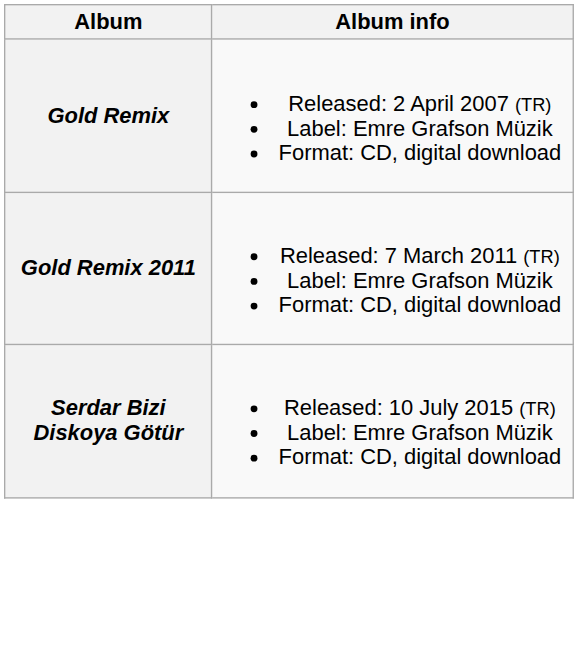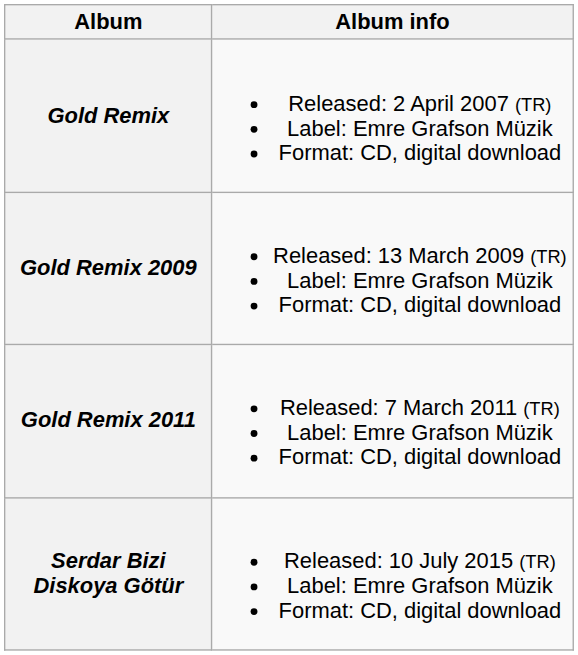 <table class="wikitable plainrowheaders" style="text-align:center;" border="1">
 <tr>
 <th scope="col" style="width:9em;">Album</th>
 <th scope="col" style="width:16em;">Album info</th>
 </tr>
 <tr>
 <th scope="row"><em>Gold Remix</em></th>
 <td><br><ul><li>Released: 2 April 2007 <small>(TR)</small></li><li>Label: Emre Grafson Müzik</li><li>Format: CD, digital download</li></ul></td>
 </tr>
 <tr>
+<th scope="row"><em>Gold Remix 2009</em></th>
+<td><br><ul><li>Released: 13 March 2009 <small>(TR)</small></li><li>Label: Emre Grafson Müzik</li><li>Format: CD, digital download</li></ul></td>
+</tr>
+<tr>
 <th scope="row"><em>Gold Remix 2011</em></th>
 <td><br><ul><li>Released: 7 March 2011 <small>(TR)</small></li><li>Label: Emre Grafson Müzik</li><li>Format: CD, digital download</li></ul></td>
 </tr>
 <tr>
 <th scope="row"><em>Serdar Bizi Diskoya Götür</em></th>
 <td><br><ul><li>Released: 10 July 2015 <small>(TR)</small></li><li>Label: Emre Grafson Müzik</li><li>Format: CD, digital download</li></ul></td>
 </tr>
 </table>
